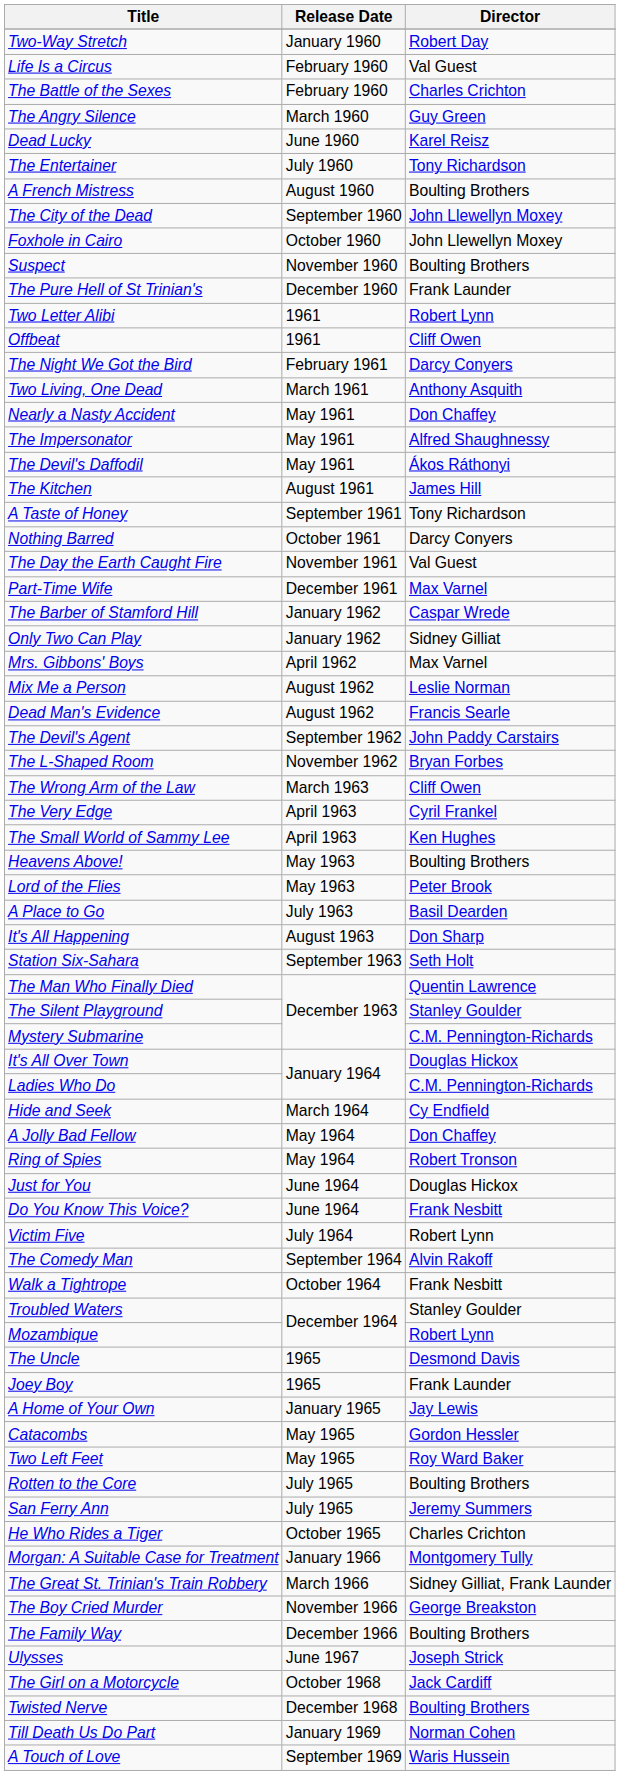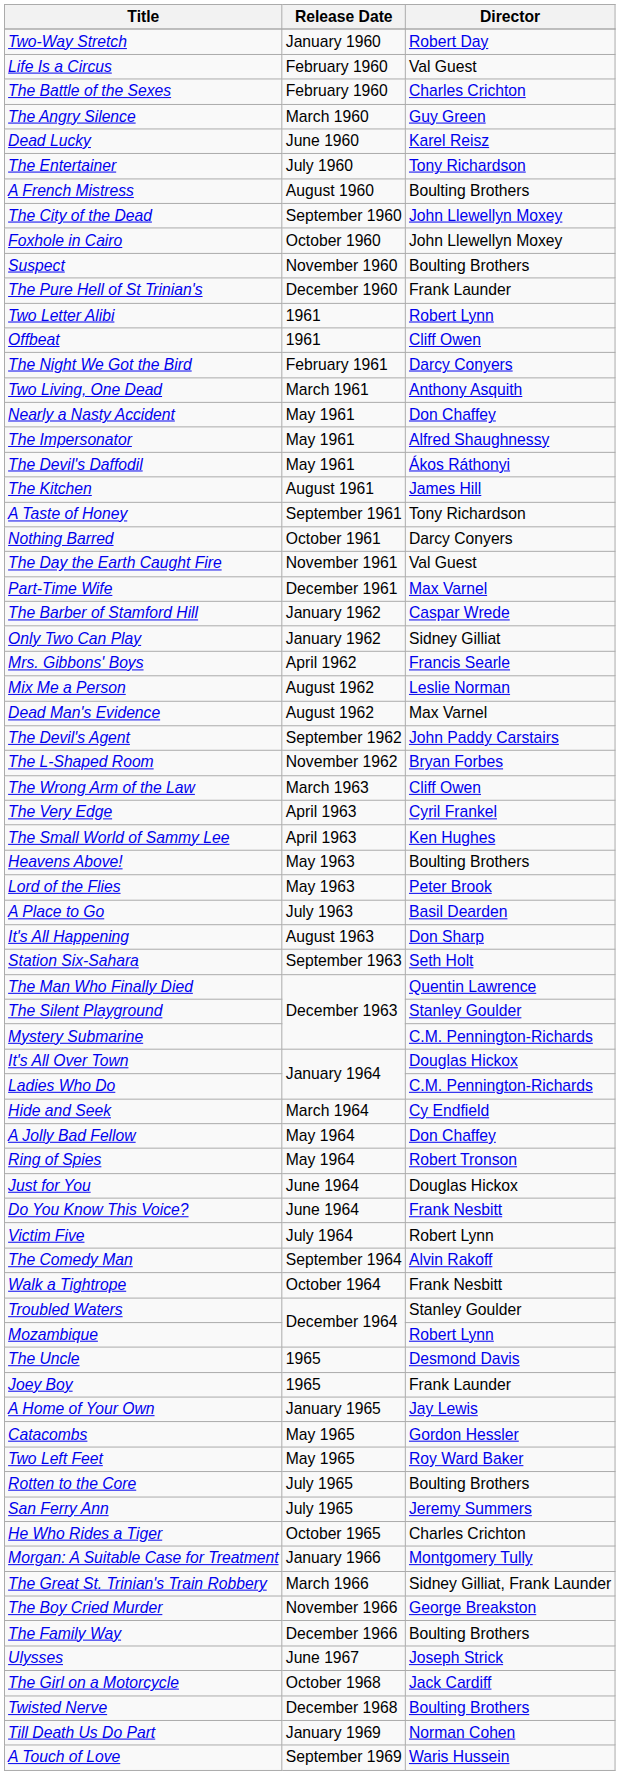 <table class="wikitable sortable">
 <tr>
 <th>Title</th>
 <th>Release Date</th>
 <th>Director</th>
 </tr>
 <tr>
 </tr>
 <tr>
 <td><em><a href='#'>Two-Way Stretch</a></em></td>
 <td>January 1960</td>
 <td><a href='#'>Robert Day</a></td>
 </tr>
 <tr>
 <td><em><a href='#'>Life Is a Circus</a></em></td>
 <td>February 1960</td>
 <td>Val Guest</td>
 </tr>
 <tr>
 <td><em><a href='#'>The Battle of the Sexes</a></em></td>
 <td>February 1960</td>
 <td><a href='#'>Charles Crichton </a></td>
 </tr>
 <tr>
 <td><em><a href='#'>The Angry Silence </a></em></td>
 <td>March 1960</td>
 <td><a href='#'>Guy Green</a></td>
 </tr>
 <tr>
 <td><em><a href='#'>Dead Lucky</a></em></td>
 <td>June 1960</td>
 <td><a href='#'>Karel Reisz</a></td>
 </tr>
 <tr>
 <td><em><a href='#'>The Entertainer</a></em></td>
 <td>July 1960</td>
 <td><a href='#'>Tony Richardson</a></td>
 </tr>
 <tr>
 <td><em><a href='#'>A French Mistress</a></em></td>
 <td>August 1960</td>
 <td>Boulting Brothers</td>
 </tr>
 <tr>
 <td><em><a href='#'>The City of the Dead</a></em></td>
 <td>September 1960</td>
 <td><a href='#'>John Llewellyn Moxey</a></td>
 </tr>
 <tr>
 <td><em><a href='#'>Foxhole in Cairo</a></em></td>
 <td>October 1960</td>
 <td>John Llewellyn Moxey</td>
 </tr>
 <tr>
 <td><em><a href='#'>Suspect</a></em></td>
 <td>November 1960</td>
 <td>Boulting Brothers</td>
 </tr>
 <tr>
 <td><em><a href='#'>The Pure Hell of St Trinian's</a></em></td>
 <td>December 1960</td>
 <td>Frank Launder</td>
 </tr>
 <tr>
 <td><em><a href='#'>Two Letter Alibi</a></em></td>
 <td>1961</td>
 <td><a href='#'> Robert Lynn</a></td>
 </tr>
 <tr>
 <td><em><a href='#'>Offbeat</a></em></td>
 <td>1961</td>
 <td><a href='#'>Cliff Owen</a></td>
 </tr>
 <tr>
 <td><em><a href='#'>The Night We Got the Bird</a></em></td>
 <td>February 1961</td>
 <td><a href='#'>Darcy Conyers</a></td>
 </tr>
 <tr>
 <td><em><a href='#'>Two Living, One Dead</a></em></td>
 <td>March 1961</td>
 <td><a href='#'>Anthony Asquith </a></td>
 </tr>
 <tr>
 <td><em><a href='#'>Nearly a Nasty Accident</a></em></td>
 <td>May 1961</td>
 <td><a href='#'>Don Chaffey</a></td>
 </tr>
 <tr>
 <td><em><a href='#'>The Impersonator</a></em></td>
 <td>May 1961</td>
 <td><a href='#'>Alfred Shaughnessy</a></td>
 </tr>
 <tr>
 <td><em><a href='#'>The Devil's Daffodil</a></em></td>
 <td>May 1961</td>
 <td><a href='#'>Ákos Ráthonyi </a></td>
 </tr>
 <tr>
 <td><em><a href='#'>The Kitchen</a></em></td>
 <td>August 1961</td>
 <td><a href='#'>James Hill</a></td>
 </tr>
 <tr>
 <td><em><a href='#'>A Taste of Honey</a></em></td>
 <td>September 1961</td>
 <td>Tony Richardson</td>
 </tr>
 <tr>
 <td><em><a href='#'>Nothing Barred</a></em></td>
 <td>October 1961</td>
 <td>Darcy Conyers</td>
 </tr>
 <tr>
 <td><em><a href='#'>The Day the Earth Caught Fire</a></em></td>
 <td>November 1961</td>
 <td>Val Guest</td>
 </tr>
 <tr>
 <td><em><a href='#'>Part-Time Wife</a></em></td>
 <td>December 1961</td>
 <td><a href='#'>Max Varnel</a></td>
 </tr>
 <tr>
 <td><em><a href='#'>The Barber of Stamford Hill</a></em></td>
 <td>January 1962</td>
 <td><a href='#'>Caspar Wrede</a></td>
 </tr>
 <tr>
 <td><em><a href='#'>Only Two Can Play</a></em></td>
 <td>January 1962</td>
 <td>Sidney Gilliat</td>
 </tr>
 <tr>
 <td><em><a href='#'>Mrs. Gibbons' Boys</a></em></td>
 <td>April 1962</td>
-<td>Max Varnel</td>
+<td><a href='#'>Francis Searle</a></td>
 </tr>
 <tr>
 <td><em><a href='#'>Mix Me a Person</a></em></td>
 <td>August 1962</td>
 <td><a href='#'>Leslie Norman</a></td>
 </tr>
 <tr>
 <td><em><a href='#'>Dead Man's Evidence</a></em></td>
 <td>August 1962</td>
-<td><a href='#'>Francis Searle</a></td>
+<td>Max Varnel</td>
 </tr>
 <tr>
 <td><em><a href='#'>The Devil's Agent</a></em></td>
 <td>September 1962</td>
 <td><a href='#'>John Paddy Carstairs</a></td>
 </tr>
 <tr>
 <td><em><a href='#'>The L-Shaped Room</a></em></td>
 <td>November 1962</td>
 <td><a href='#'>Bryan Forbes</a></td>
 </tr>
 <tr>
 <td><em><a href='#'>The Wrong Arm of the Law</a></em></td>
 <td>March 1963</td>
 <td><a href='#'>Cliff Owen</a></td>
 </tr>
 <tr>
 <td><em><a href='#'>The Very Edge</a></em></td>
 <td>April 1963</td>
 <td><a href='#'>Cyril Frankel</a></td>
 </tr>
 <tr>
 <td><em><a href='#'>The Small World of Sammy Lee</a></em></td>
 <td>April 1963</td>
 <td><a href='#'>Ken Hughes</a></td>
 </tr>
 <tr>
 <td><em><a href='#'>Heavens Above!</a></em></td>
 <td>May 1963</td>
 <td>Boulting Brothers</td>
 </tr>
 <tr>
 <td><em><a href='#'>Lord of the Flies</a></em></td>
 <td>May 1963</td>
 <td><a href='#'>Peter Brook</a></td>
 </tr>
 <tr>
 <td><em><a href='#'>A Place to Go</a></em></td>
 <td>July 1963</td>
 <td><a href='#'>Basil Dearden</a></td>
 </tr>
 <tr>
 <td><em><a href='#'>It's All Happening</a></em></td>
 <td>August 1963</td>
 <td><a href='#'>Don Sharp</a></td>
 </tr>
 <tr>
 <td><em><a href='#'>Station Six-Sahara</a></em></td>
 <td>September 1963</td>
 <td><a href='#'>Seth Holt</a></td>
 </tr>
 <tr>
 <td><em><a href='#'>The Man Who Finally Died</a></em></td>
 <td rowspan="3">December 1963</td>
 <td><a href='#'>Quentin Lawrence</a></td>
 </tr>
 <tr>
 <td><em><a href='#'>The Silent Playground </a></em></td>
 <td><a href='#'>Stanley Goulder</a></td>
 </tr>
 <tr>
 <td><em><a href='#'>Mystery Submarine</a></em></td>
 <td><a href='#'>C.M. Pennington-Richards</a></td>
 </tr>
 <tr>
 <td><em><a href='#'>It's All Over Town</a></em></td>
 <td rowspan="2">January 1964</td>
 <td><a href='#'>Douglas Hickox</a></td>
 </tr>
 <tr>
 <td><em><a href='#'>Ladies Who Do</a></em></td>
 <td><a href='#'>C.M. Pennington-Richards</a></td>
 </tr>
 <tr>
 <td><em><a href='#'>Hide and Seek</a></em></td>
 <td>March 1964</td>
 <td><a href='#'>Cy Endfield</a></td>
 </tr>
 <tr>
 <td><em><a href='#'>A Jolly Bad Fellow</a></em></td>
 <td>May 1964</td>
 <td><a href='#'>Don Chaffey </a></td>
 </tr>
 <tr>
 <td><em><a href='#'>Ring of Spies</a></em></td>
 <td>May 1964</td>
 <td><a href='#'>Robert Tronson </a></td>
 </tr>
 <tr>
 <td><em><a href='#'>Just for You</a></em></td>
 <td>June 1964</td>
 <td>Douglas Hickox</td>
 </tr>
 <tr>
 <td><em><a href='#'>Do You Know This Voice?</a></em></td>
 <td>June 1964</td>
 <td><a href='#'>Frank Nesbitt </a></td>
 </tr>
 <tr>
 <td><em><a href='#'>Victim Five</a></em></td>
 <td>July 1964</td>
 <td>Robert Lynn</td>
 </tr>
 <tr>
 <td><em><a href='#'>The Comedy Man</a></em></td>
 <td>September 1964</td>
 <td><a href='#'>Alvin Rakoff</a></td>
 </tr>
 <tr>
 <td><em><a href='#'>Walk a Tightrope</a></em></td>
 <td>October 1964</td>
 <td>Frank Nesbitt</td>
 </tr>
 <tr>
 <td><em><a href='#'>Troubled Waters</a></em></td>
 <td rowspan="2">December 1964</td>
 <td>Stanley Goulder</td>
 </tr>
 <tr>
 <td><em><a href='#'>Mozambique</a></em></td>
 <td><a href='#'>Robert Lynn</a></td>
 </tr>
 <tr>
 <td><em><a href='#'>The Uncle</a></em></td>
 <td>1965</td>
 <td><a href='#'>Desmond Davis</a></td>
 </tr>
 <tr>
 <td><em><a href='#'>Joey Boy</a></em></td>
 <td>1965</td>
 <td>Frank Launder</td>
 </tr>
 <tr>
 <td><em><a href='#'>A Home of Your Own</a></em></td>
 <td>January 1965</td>
 <td><a href='#'>Jay Lewis</a></td>
 </tr>
 <tr>
 <td><em><a href='#'>Catacombs</a></em></td>
 <td>May 1965</td>
 <td><a href='#'>Gordon Hessler</a></td>
 </tr>
 <tr>
 <td><em><a href='#'>Two Left Feet</a></em></td>
 <td>May 1965</td>
 <td><a href='#'>Roy Ward Baker</a></td>
 </tr>
 <tr>
 <td><em><a href='#'>Rotten to the Core</a></em></td>
 <td>July 1965</td>
 <td>Boulting Brothers</td>
 </tr>
 <tr>
 <td><em><a href='#'>San Ferry Ann</a></em></td>
 <td>July 1965</td>
 <td><a href='#'>Jeremy Summers</a></td>
 </tr>
 <tr>
 <td><em><a href='#'>He Who Rides a Tiger</a></em></td>
 <td>October 1965</td>
 <td>Charles Crichton</td>
 </tr>
 <tr>
 <td><em><a href='#'>Morgan: A Suitable Case for Treatment</a></em></td>
 <td>January 1966</td>
 <td><a href='#'>Montgomery Tully </a></td>
 </tr>
 <tr>
 <td><em><a href='#'>The Great St. Trinian's Train Robbery</a></em></td>
 <td>March 1966</td>
 <td>Sidney Gilliat, Frank Launder</td>
 </tr>
 <tr>
 <td><em><a href='#'>The Boy Cried Murder</a></em></td>
 <td>November 1966</td>
 <td><a href='#'>George Breakston</a></td>
 </tr>
 <tr>
 <td><em><a href='#'>The Family Way</a></em></td>
 <td>December 1966</td>
 <td>Boulting Brothers</td>
 </tr>
 <tr>
 <td><em><a href='#'>Ulysses</a></em></td>
 <td>June 1967</td>
 <td><a href='#'>Joseph Strick</a></td>
 </tr>
 <tr>
 <td><em><a href='#'>The Girl on a Motorcycle</a></em></td>
 <td>October 1968</td>
 <td><a href='#'>Jack Cardiff</a></td>
 </tr>
 <tr>
 <td><em><a href='#'>Twisted Nerve</a></em></td>
 <td>December 1968</td>
 <td><a href='#'>Boulting Brothers</a></td>
 </tr>
 <tr>
 <td><em><a href='#'>Till Death Us Do Part</a></em></td>
 <td>January 1969</td>
 <td><a href='#'>Norman Cohen</a></td>
 </tr>
 <tr>
 <td><em><a href='#'>A Touch of Love</a></em></td>
 <td>September 1969</td>
 <td><a href='#'>Waris Hussein</a></td>
 </tr>
 </table>
